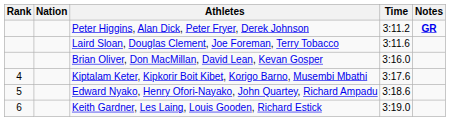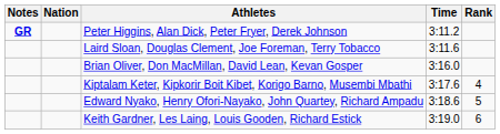 <table class="wikitable sortable" style="text-align:center">
 <tr>
-<th>Rank</th>
+<th>Notes</th>
 <th>Nation</th>
 <th>Athletes</th>
 <th>Time</th>
-<th>Notes</th>
+<th>Rank</th>
 </tr>
 <tr>
-<td></td>
+<td><strong><a href='#'>GR</a></strong></td>
 <td align=left></td>
 <td align=left><a href='#'>Peter Higgins</a>, <a href='#'>Alan Dick</a>, <a href='#'>Peter Fryer</a>, <a href='#'>Derek Johnson</a></td>
 <td>3:11.2</td>
-<td><strong><a href='#'>GR</a></strong></td>
+<td></td>
 </tr>
 <tr>
 <td></td>
 <td align=left></td>
 <td align=left><a href='#'>Laird Sloan</a>, <a href='#'>Douglas Clement</a>, <a href='#'>Joe Foreman</a>, <a href='#'>Terry Tobacco</a></td>
 <td>3:11.6</td>
 <td></td>
 </tr>
 <tr>
 <td></td>
 <td align=left></td>
 <td align=left><a href='#'>Brian Oliver</a>, <a href='#'>Don MacMillan</a>, <a href='#'>David Lean</a>, <a href='#'>Kevan Gosper</a></td>
 <td>3:16.0</td>
 <td></td>
 </tr>
 <tr>
-<td>4</td>
+<td></td>
 <td align=left></td>
 <td align=left><a href='#'>Kiptalam Keter</a>, <a href='#'>Kipkorir Boit Kibet</a>, <a href='#'>Korigo Barno</a>, <a href='#'>Musembi Mbathi</a></td>
 <td>3:17.6</td>
-<td></td>
+<td>4</td>
 </tr>
 <tr>
-<td>5</td>
+<td></td>
 <td align=left></td>
 <td align=left><a href='#'>Edward Nyako</a>, <a href='#'>Henry Ofori-Nayako</a>, <a href='#'>John Quartey</a>, <a href='#'>Richard Ampadu</a></td>
 <td>3:18.6</td>
-<td></td>
+<td>5</td>
 </tr>
 <tr>
-<td>6</td>
+<td></td>
 <td align=left></td>
 <td align=left><a href='#'>Keith Gardner</a>, <a href='#'>Les Laing</a>, <a href='#'>Louis Gooden</a>, <a href='#'>Richard Estick</a></td>
 <td>3:19.0</td>
-<td></td>
+<td>6</td>
 </tr>
 </table>
